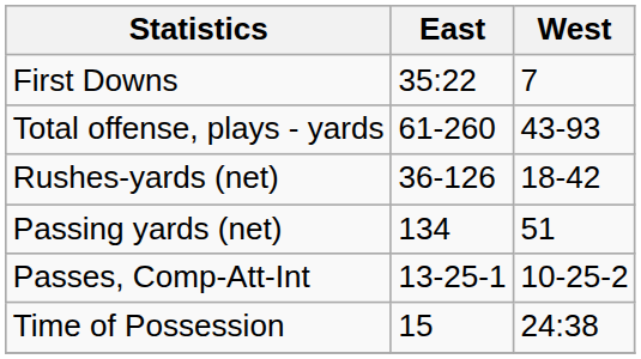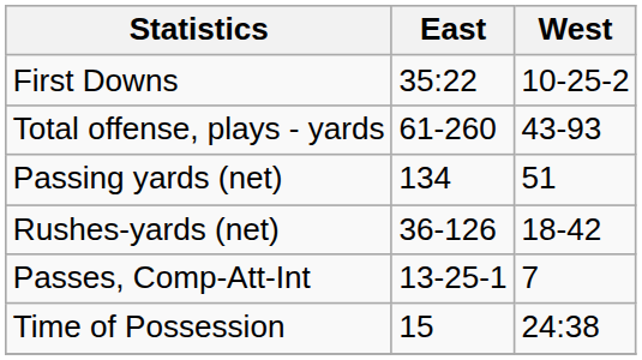 <table class="wikitable">
 <tr>
 <th>Statistics</th>
 <th>East</th>
 <th>West</th>
 </tr>
 <tr>
 <td>First Downs</td>
 <td>35:22</td>
-<td>7</td>
+<td>10-25-2</td>
 </tr>
 <tr>
 <td>Total offense, plays - yards</td>
 <td>61-260</td>
 <td>43-93</td>
 </tr>
 <tr>
+<td>Passing yards (net)</td>
+<td>134</td>
+<td>51</td>
+</tr>
+<tr>
 <td>Rushes-yards (net)</td>
 <td>36-126</td>
 <td>18-42</td>
 </tr>
 <tr>
-<td>Passing yards (net)</td>
-<td>134</td>
-<td>51</td>
-</tr>
-<tr>
 <td>Passes, Comp-Att-Int</td>
 <td>13-25-1</td>
-<td>10-25-2</td>
+<td>7</td>
 </tr>
 <tr>
 <td>Time of Possession</td>
 <td>15</td>
 <td>24:38</td>
 </tr>
 <tr>
 </tr>
 </table>
